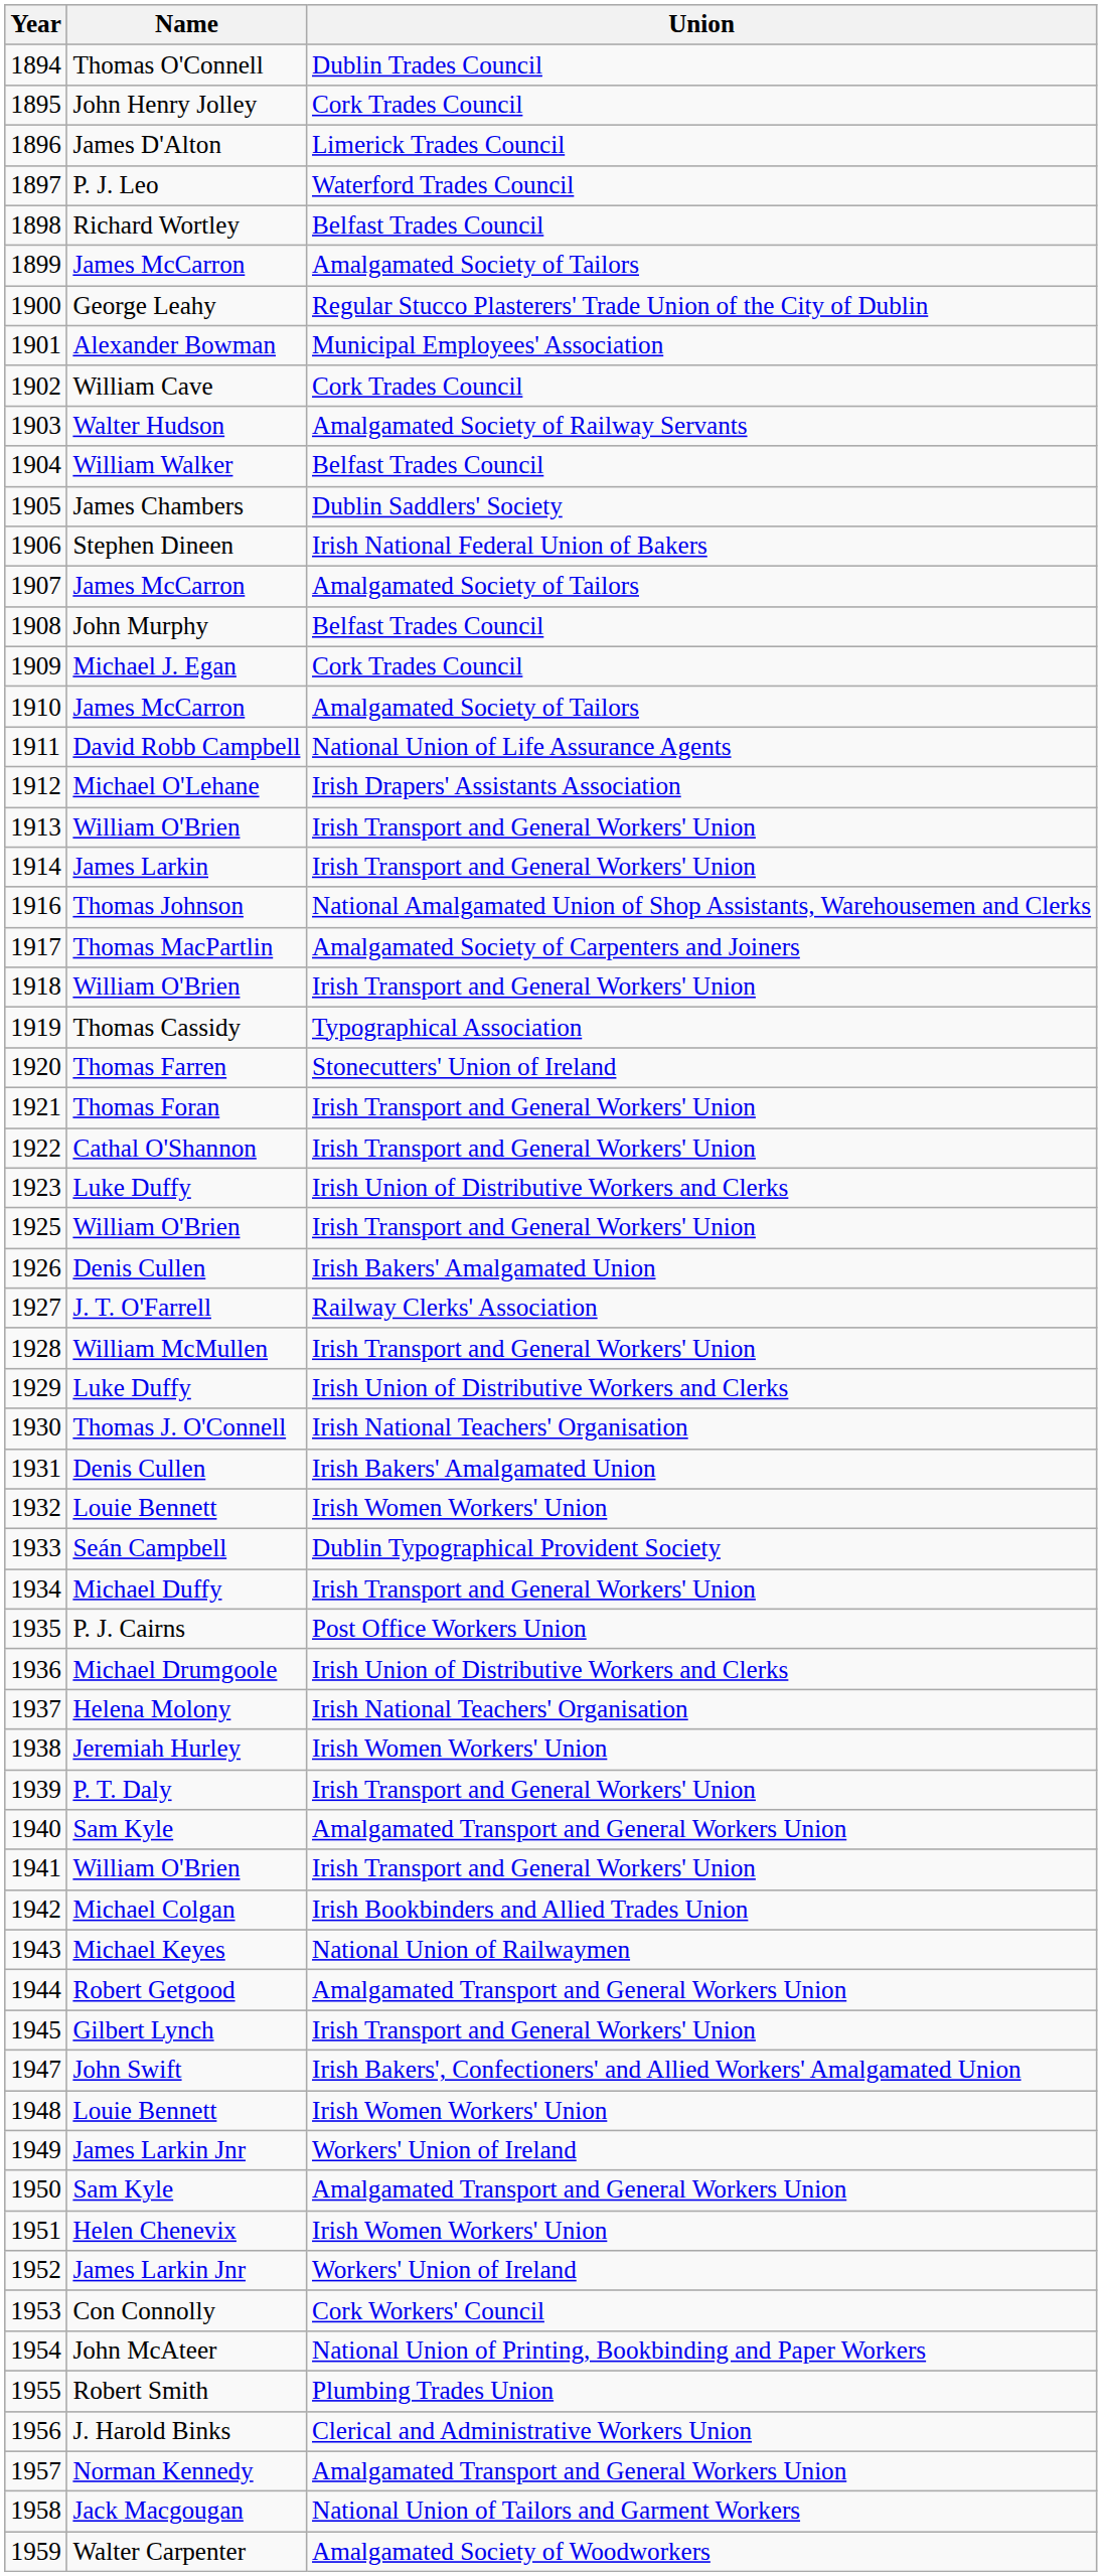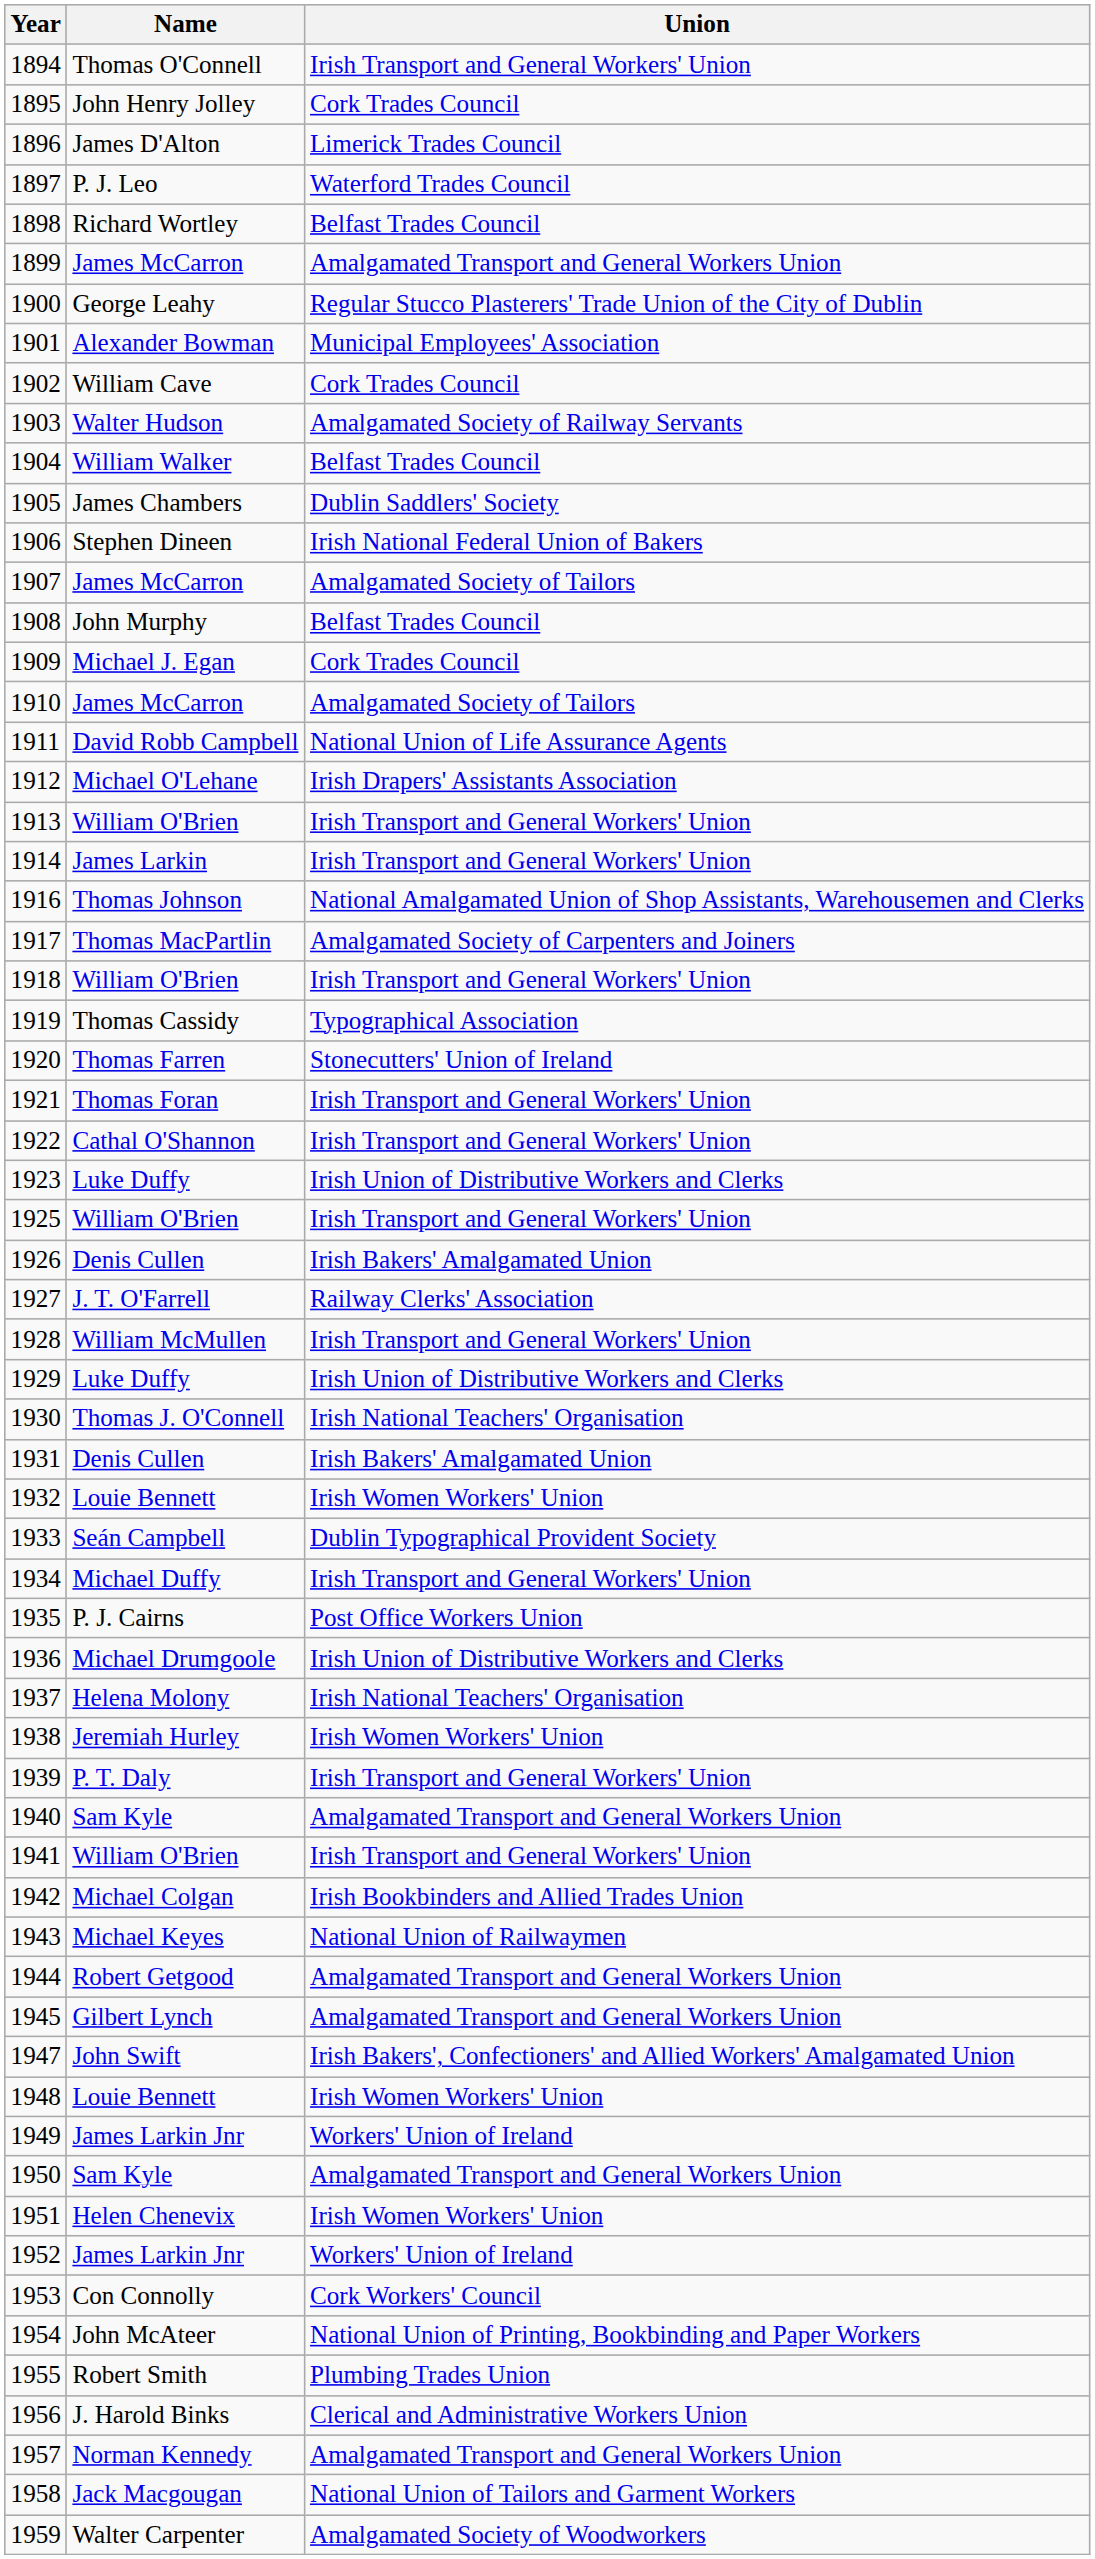 <table class="wikitable sortable">
 <tr>
 <th>Year</th>
 <th>Name</th>
 <th>Union</th>
 </tr>
 <tr>
 <td>1894</td>
 <td>Thomas O'Connell</td>
-<td><a href='#'>Dublin Trades Council</a></td>
+<td><a href='#'>Irish Transport and General Workers' Union</a></td>
 </tr>
 <tr>
 <td>1895</td>
 <td>John Henry Jolley</td>
 <td><a href='#'>Cork Trades Council</a></td>
 </tr>
 <tr>
 <td>1896</td>
 <td>James D'Alton</td>
 <td><a href='#'>Limerick Trades Council</a></td>
 </tr>
 <tr>
 <td>1897</td>
 <td>P. J. Leo</td>
 <td><a href='#'>Waterford Trades Council</a></td>
 </tr>
 <tr>
 <td>1898</td>
 <td>Richard Wortley</td>
 <td><a href='#'>Belfast Trades Council</a></td>
 </tr>
 <tr>
 <td>1899</td>
 <td><a href='#'>James McCarron</a></td>
-<td><a href='#'>Amalgamated Society of Tailors</a></td>
+<td><a href='#'>Amalgamated Transport and General Workers Union</a></td>
 </tr>
 <tr>
 <td>1900</td>
 <td>George Leahy</td>
 <td><a href='#'>Regular Stucco Plasterers' Trade Union of the City of Dublin</a></td>
 </tr>
 <tr>
 <td>1901</td>
 <td><a href='#'>Alexander Bowman</a></td>
 <td><a href='#'>Municipal Employees' Association</a></td>
 </tr>
 <tr>
 <td>1902</td>
 <td>William Cave</td>
 <td><a href='#'>Cork Trades Council</a></td>
 </tr>
 <tr>
 <td>1903</td>
 <td><a href='#'>Walter Hudson</a></td>
 <td><a href='#'>Amalgamated Society of Railway Servants</a></td>
 </tr>
 <tr>
 <td>1904</td>
 <td><a href='#'>William Walker</a></td>
 <td><a href='#'>Belfast Trades Council</a></td>
 </tr>
 <tr>
 <td>1905</td>
 <td>James Chambers</td>
 <td><a href='#'>Dublin Saddlers' Society</a></td>
 </tr>
 <tr>
 <td>1906</td>
 <td>Stephen Dineen</td>
 <td><a href='#'>Irish National Federal Union of Bakers</a></td>
 </tr>
 <tr>
 <td>1907</td>
 <td><a href='#'>James McCarron</a></td>
 <td><a href='#'>Amalgamated Society of Tailors</a></td>
 </tr>
 <tr>
 <td>1908</td>
 <td>John Murphy</td>
 <td><a href='#'>Belfast Trades Council</a></td>
 </tr>
 <tr>
 <td>1909</td>
 <td><a href='#'>Michael J. Egan</a></td>
 <td><a href='#'>Cork Trades Council</a></td>
 </tr>
 <tr>
 <td>1910</td>
 <td><a href='#'>James McCarron</a></td>
 <td><a href='#'>Amalgamated Society of Tailors</a></td>
 </tr>
 <tr>
 <td>1911</td>
 <td><a href='#'>David Robb Campbell</a></td>
 <td><a href='#'>National Union of Life Assurance Agents</a></td>
 </tr>
 <tr>
 <td>1912</td>
 <td><a href='#'>Michael O'Lehane</a></td>
 <td><a href='#'>Irish Drapers' Assistants Association</a></td>
 </tr>
 <tr>
 <td>1913</td>
 <td><a href='#'>William O'Brien</a></td>
 <td><a href='#'>Irish Transport and General Workers' Union</a></td>
 </tr>
 <tr>
 <td>1914</td>
 <td><a href='#'>James Larkin</a></td>
 <td><a href='#'>Irish Transport and General Workers' Union</a></td>
 </tr>
 <tr>
 <td>1916</td>
 <td><a href='#'>Thomas Johnson</a></td>
 <td><a href='#'>National Amalgamated Union of Shop Assistants, Warehousemen and Clerks</a></td>
 </tr>
 <tr>
 <td>1917</td>
 <td><a href='#'>Thomas MacPartlin</a></td>
 <td><a href='#'>Amalgamated Society of Carpenters and Joiners</a></td>
 </tr>
 <tr>
 <td>1918</td>
 <td><a href='#'>William O'Brien</a></td>
 <td><a href='#'>Irish Transport and General Workers' Union</a></td>
 </tr>
 <tr>
 <td>1919</td>
 <td>Thomas Cassidy</td>
 <td><a href='#'>Typographical Association</a></td>
 </tr>
 <tr>
 <td>1920</td>
 <td><a href='#'>Thomas Farren</a></td>
 <td><a href='#'>Stonecutters' Union of Ireland</a></td>
 </tr>
 <tr>
 <td>1921</td>
 <td><a href='#'>Thomas Foran</a></td>
 <td><a href='#'>Irish Transport and General Workers' Union</a></td>
 </tr>
 <tr>
 <td>1922</td>
 <td><a href='#'>Cathal O'Shannon</a></td>
 <td><a href='#'>Irish Transport and General Workers' Union</a></td>
 </tr>
 <tr>
 <td>1923</td>
 <td><a href='#'>Luke Duffy</a></td>
 <td><a href='#'>Irish Union of Distributive Workers and Clerks</a></td>
 </tr>
 <tr>
 <td>1925</td>
 <td><a href='#'>William O'Brien</a></td>
 <td><a href='#'>Irish Transport and General Workers' Union</a></td>
 </tr>
 <tr>
 <td>1926</td>
 <td><a href='#'>Denis Cullen</a></td>
 <td><a href='#'>Irish Bakers' Amalgamated Union</a></td>
 </tr>
 <tr>
 <td>1927</td>
 <td><a href='#'>J. T. O'Farrell</a></td>
 <td><a href='#'>Railway Clerks' Association</a></td>
 </tr>
 <tr>
 <td>1928</td>
 <td><a href='#'>William McMullen</a></td>
 <td><a href='#'>Irish Transport and General Workers' Union</a></td>
 </tr>
 <tr>
 <td>1929</td>
 <td><a href='#'>Luke Duffy</a></td>
 <td><a href='#'>Irish Union of Distributive Workers and Clerks</a></td>
 </tr>
 <tr>
 <td>1930</td>
 <td><a href='#'>Thomas J. O'Connell</a></td>
 <td><a href='#'>Irish National Teachers' Organisation</a></td>
 </tr>
 <tr>
 <td>1931</td>
 <td><a href='#'>Denis Cullen</a></td>
 <td><a href='#'>Irish Bakers' Amalgamated Union</a></td>
 </tr>
 <tr>
 <td>1932</td>
 <td><a href='#'>Louie Bennett</a></td>
 <td><a href='#'>Irish Women Workers' Union</a></td>
 </tr>
 <tr>
 <td>1933</td>
 <td><a href='#'>Seán Campbell</a></td>
 <td><a href='#'>Dublin Typographical Provident Society</a></td>
 </tr>
 <tr>
 <td>1934</td>
 <td><a href='#'>Michael Duffy</a></td>
 <td><a href='#'>Irish Transport and General Workers' Union</a></td>
 </tr>
 <tr>
 <td>1935</td>
 <td>P. J. Cairns</td>
 <td><a href='#'>Post Office Workers Union</a></td>
 </tr>
 <tr>
 <td>1936</td>
 <td><a href='#'>Michael Drumgoole</a></td>
 <td><a href='#'>Irish Union of Distributive Workers and Clerks</a></td>
 </tr>
 <tr>
 <td>1937</td>
 <td><a href='#'>Helena Molony</a></td>
 <td><a href='#'>Irish National Teachers' Organisation</a></td>
 </tr>
 <tr>
 <td>1938</td>
 <td><a href='#'>Jeremiah Hurley</a></td>
 <td><a href='#'>Irish Women Workers' Union</a></td>
 </tr>
 <tr>
 <td>1939</td>
 <td><a href='#'>P. T. Daly</a></td>
 <td><a href='#'>Irish Transport and General Workers' Union</a></td>
 </tr>
 <tr>
 <td>1940</td>
 <td><a href='#'>Sam Kyle</a></td>
 <td><a href='#'>Amalgamated Transport and General Workers Union</a></td>
 </tr>
 <tr>
 <td>1941</td>
 <td><a href='#'>William O'Brien</a></td>
 <td><a href='#'>Irish Transport and General Workers' Union</a></td>
 </tr>
 <tr>
 <td>1942</td>
 <td><a href='#'>Michael Colgan</a></td>
 <td><a href='#'>Irish Bookbinders and Allied Trades Union</a></td>
 </tr>
 <tr>
 <td>1943</td>
 <td><a href='#'>Michael Keyes</a></td>
 <td><a href='#'>National Union of Railwaymen</a></td>
 </tr>
 <tr>
 <td>1944</td>
 <td><a href='#'>Robert Getgood</a></td>
 <td><a href='#'>Amalgamated Transport and General Workers Union</a></td>
 </tr>
 <tr>
 <td>1945</td>
 <td><a href='#'>Gilbert Lynch</a></td>
-<td><a href='#'>Irish Transport and General Workers' Union</a></td>
+<td><a href='#'>Amalgamated Transport and General Workers Union</a></td>
 </tr>
 <tr>
 <td>1947</td>
 <td><a href='#'>John Swift</a></td>
 <td><a href='#'>Irish Bakers', Confectioners' and Allied Workers' Amalgamated Union</a></td>
 </tr>
 <tr>
 <td>1948</td>
 <td><a href='#'>Louie Bennett</a></td>
 <td><a href='#'>Irish Women Workers' Union</a></td>
 </tr>
 <tr>
 <td>1949</td>
 <td><a href='#'>James Larkin Jnr</a></td>
 <td><a href='#'>Workers' Union of Ireland</a></td>
 </tr>
 <tr>
 <td>1950</td>
 <td><a href='#'>Sam Kyle</a></td>
 <td><a href='#'>Amalgamated Transport and General Workers Union</a></td>
 </tr>
 <tr>
 <td>1951</td>
 <td><a href='#'>Helen Chenevix</a></td>
 <td><a href='#'>Irish Women Workers' Union</a></td>
 </tr>
 <tr>
 <td>1952</td>
 <td><a href='#'>James Larkin Jnr</a></td>
 <td><a href='#'>Workers' Union of Ireland</a></td>
 </tr>
 <tr>
 <td>1953</td>
 <td>Con Connolly</td>
 <td><a href='#'>Cork Workers' Council</a></td>
 </tr>
 <tr>
 <td>1954</td>
 <td>John McAteer</td>
 <td><a href='#'>National Union of Printing, Bookbinding and Paper Workers</a></td>
 </tr>
 <tr>
 <td>1955</td>
 <td>Robert Smith</td>
 <td><a href='#'>Plumbing Trades Union</a></td>
 </tr>
 <tr>
 <td>1956</td>
 <td>J. Harold Binks</td>
 <td><a href='#'>Clerical and Administrative Workers Union</a></td>
 </tr>
 <tr>
 <td>1957</td>
 <td><a href='#'>Norman Kennedy</a></td>
 <td><a href='#'>Amalgamated Transport and General Workers Union</a></td>
 </tr>
 <tr>
 <td>1958</td>
 <td><a href='#'>Jack Macgougan</a></td>
 <td><a href='#'>National Union of Tailors and Garment Workers</a></td>
 </tr>
 <tr>
 <td>1959</td>
 <td>Walter Carpenter</td>
 <td><a href='#'>Amalgamated Society of Woodworkers</a></td>
 </tr>
 </table>
